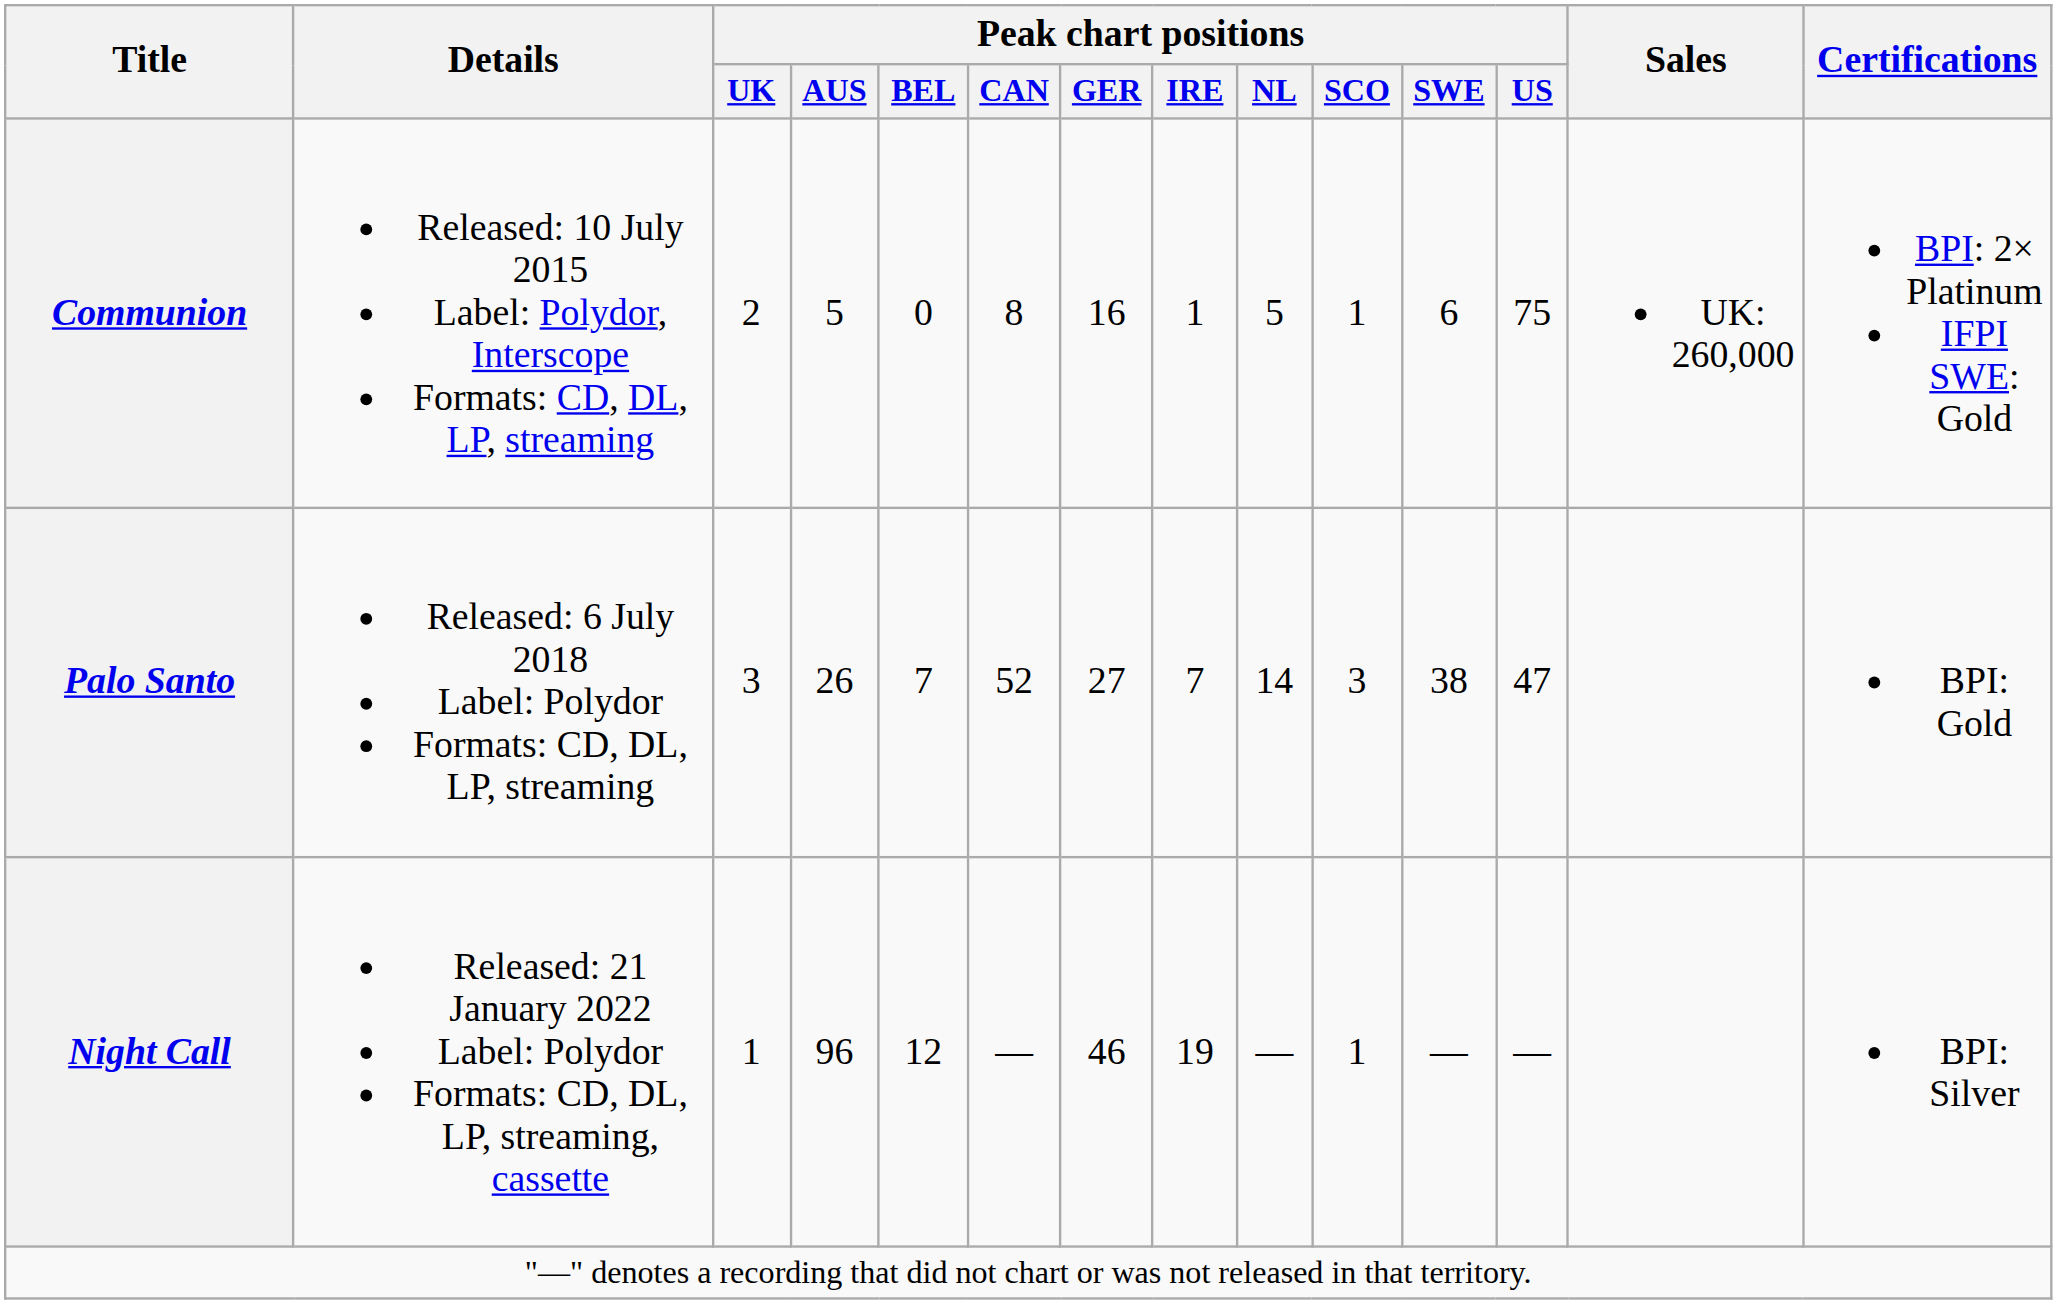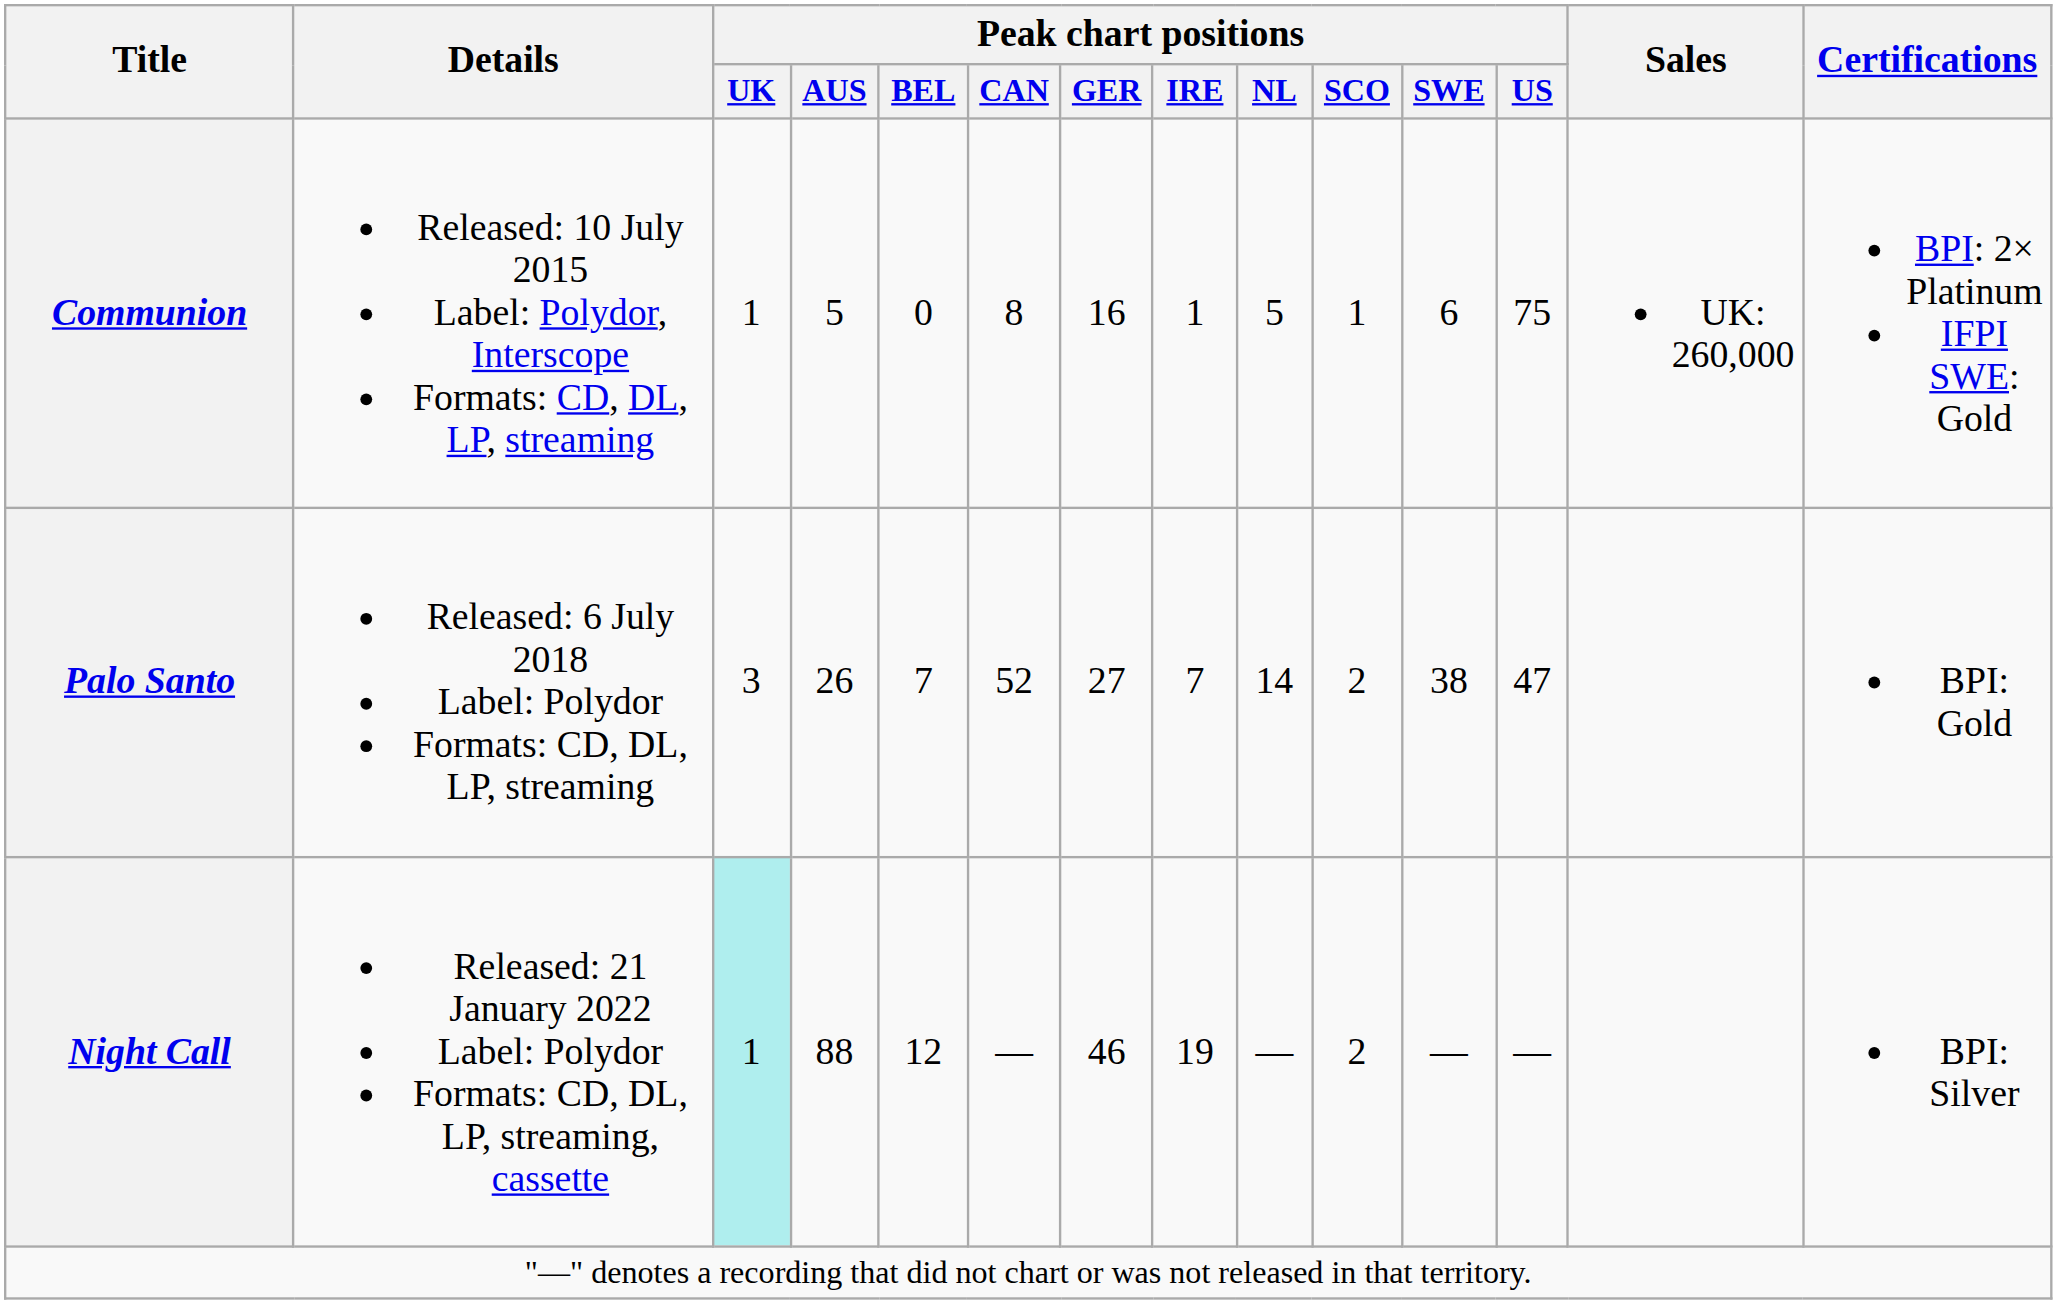 <table class="wikitable plainrowheaders" style="text-align:center;">
 <tr>
 <th scope="col" rowspan="2" style="width:12em;">Title</th>
 <th scope="col" rowspan="2" style="width:20em;">Details</th>
 <th scope="col" colspan="10">Peak chart positions</th>
 <th scope="col" rowspan="2">Sales</th>
 <th scope="col" rowspan="2"><a href='#'>Certifications</a></th>
 </tr>
 <tr>
 <th scope="col" style="width:3em;font-size:85%;"><a href='#'>UK</a><br></th>
 <th scope="col" style="width:3em;font-size:85%;"><a href='#'>AUS</a><br></th>
 <th scope="col" style="width:3em;font-size:85%;"><a href='#'>BEL</a><br></th>
 <th scope="col" style="width:3em;font-size:85%;"><a href='#'>CAN</a><br></th>
 <th scope="col" style="width:3em;font-size:85%;"><a href='#'>GER</a><br></th>
 <th scope="col" style="width:3em;font-size:85%;"><a href='#'>IRE</a><br></th>
 <th scope="col" style="width:3em;font-size:85%;"><a href='#'>NL</a><br></th>
 <th scope="col" style="width:3em;font-size:85%;"><a href='#'>SCO</a><br></th>
 <th scope="col" style="width:3em;font-size:85%;"><a href='#'>SWE</a><br></th>
 <th scope="col" style="width:3em;font-size:85%;"><a href='#'>US</a><br></th>
 </tr>
 <tr>
 <th scope="row"><em><a href='#'>Communion</a></em></th>
 <td><br><ul><li>Released: 10 July 2015</li><li>Label: <a href='#'>Polydor</a>, <a href='#'>Interscope</a></li><li>Formats: <a href='#'>CD</a>, <a href='#'>DL</a>, <a href='#'>LP</a>, <a href='#'>streaming</a></li></ul></td>
-<td>2</td>
+<td>1</td>
 <td>5</td>
 <td>0</td>
 <td>8</td>
 <td>16</td>
 <td>1</td>
 <td>5</td>
 <td>1</td>
 <td>6</td>
 <td>75</td>
 <td><br><ul><li>UK: 260,000</li></ul></td>
 <td><br><ul><li><a href='#'>BPI</a>: 2× Platinum</li><li><a href='#'>IFPI SWE</a>: Gold</li></ul></td>
 </tr>
 <tr>
 <th scope="row"><em><a href='#'>Palo Santo</a></em></th>
 <td><br><ul><li>Released: 6 July 2018</li><li>Label: Polydor</li><li>Formats: CD, DL, LP, streaming</li></ul></td>
 <td>3</td>
 <td>26</td>
 <td>7</td>
 <td>52</td>
 <td>27</td>
 <td>7</td>
 <td>14</td>
-<td>3</td>
+<td>2</td>
 <td>38</td>
 <td>47</td>
 <td></td>
 <td><br><ul><li>BPI: Gold</li></ul></td>
 </tr>
 <tr>
 <th scope="row"><em><a href='#'>Night Call</a></em></th>
 <td><br><ul><li>Released: 21 January 2022</li><li>Label: Polydor</li><li>Formats: CD, DL, LP, streaming, <a href='#'>cassette</a></li></ul></td>
-<td>1</td>
-<td>96</td>
+<td style="background: paleturquoise;">1</td>
+<td>88</td>
 <td>12</td>
 <td>—</td>
 <td>46</td>
 <td>19</td>
 <td>—</td>
-<td>1</td>
+<td>2</td>
 <td>—</td>
 <td>—</td>
 <td></td>
 <td><br><ul><li>BPI: Silver</li></ul></td>
 </tr>
 <tr>
 <td colspan="14" style="font-size:85%">"—" denotes a recording that did not chart or was not released in that territory.</td>
 </tr>
 </table>
